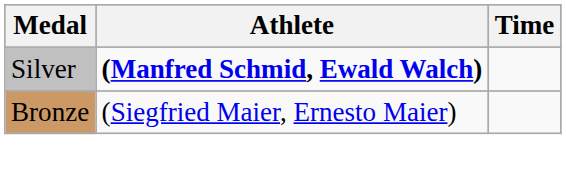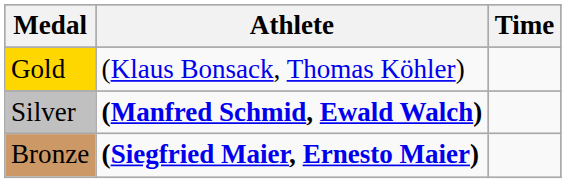 <table class="wikitable">
 <tr>
 <th>Medal</th>
 <th>Athlete</th>
 <th>Time</th>
+</tr>
+<tr>
+<td bgcolor="gold">Gold</td>
+<td> (<a href='#'>Klaus Bonsack</a>, <a href='#'>Thomas Köhler</a>)</td>
+<td></td>
 </tr>
 <tr>
 <td bgcolor="silver">Silver</td>
 <td><strong> (<a href='#'>Manfred Schmid</a>, <a href='#'>Ewald Walch</a>)</strong></td>
 <td></td>
 </tr>
 <tr>
 <td bgcolor="CC9966">Bronze</td>
-<td> (<a href='#'>Siegfried Maier</a>, <a href='#'>Ernesto Maier</a>)</td>
+<td><strong> (<a href='#'>Siegfried Maier</a>, <a href='#'>Ernesto Maier</a>)</strong></td>
 <td></td>
 </tr>
 </table>
